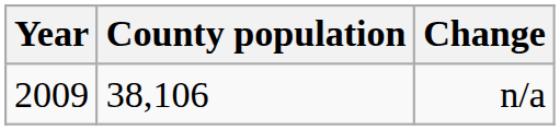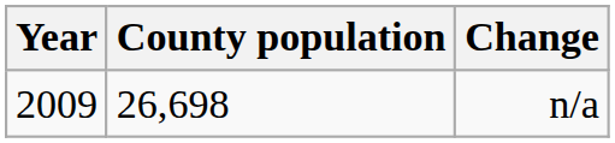 <table class="wikitable">
 <tr>
 <th>Year</th>
 <th>County population</th>
 <th>Change</th>
 </tr>
 <tr>
 <td>2009</td>
-<td>38,106</td>
+<td>26,698</td>
 <td align="right">n/a</td>
 </tr>
 </table>
